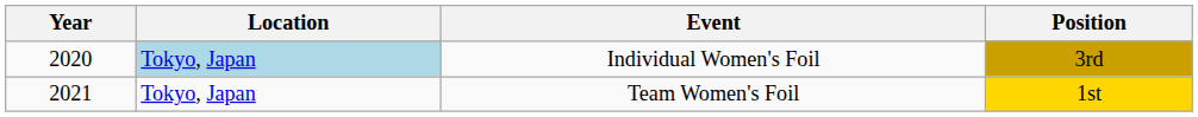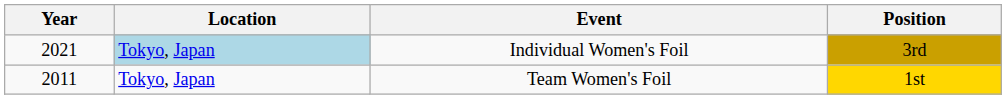 <table class="wikitable" width="50%" style="font-size:90%; text-align:center;">
 <tr>
 <th>Year</th>
 <th>Location</th>
 <th>Event</th>
 <th>Position</th>
 </tr>
 <tr>
-<td>2020</td>
+<td>2021</td>
 <td align="left" style="background: lightblue;"> <a href='#'>Tokyo</a>, <a href='#'>Japan</a></td>
 <td>Individual Women's Foil</td>
 <td bgcolor="caramel">3rd</td>
 </tr>
 <tr>
-<td>2021</td>
+<td>2011</td>
 <td align="left"> <a href='#'>Tokyo</a>, <a href='#'>Japan</a></td>
 <td>Team Women's Foil</td>
 <td bgcolor="gold">1st</td>
 </tr>
 </table>
